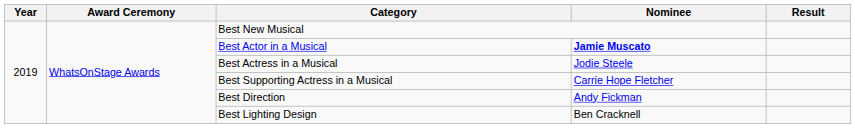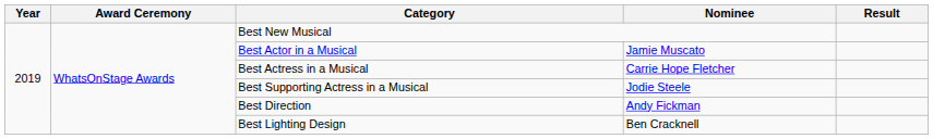 <table class="wikitable" style="width:100%;">
 <tr>
 <th style="width:5%;">Year</th>
 <th style="width:20%;">Award Ceremony</th>
 <th style="width:42%;">Category</th>
 <th style="width:23%;">Nominee</th>
 <th style="width:10%;">Result</th>
 </tr>
 <tr>
 <td rowspan="6" align="center">2019</td>
 <td rowspan="6"><a href='#'>WhatsOnStage Awards</a></td>
 <td colspan="2">Best New Musical</td>
 <td></td>
 </tr>
 <tr>
 <td><a href='#'>Best Actor in a Musical</a></td>
-<td><strong><a href='#'>Jamie Muscato</a></strong></td>
+<td><a href='#'>Jamie Muscato</a></td>
 <td></td>
 </tr>
 <tr>
 <td>Best Actress in a Musical</td>
-<td><a href='#'>Jodie Steele</a></td>
+<td><a href='#'>Carrie Hope Fletcher</a></td>
 <td></td>
 </tr>
 <tr>
 <td>Best Supporting Actress in a Musical</td>
-<td><a href='#'>Carrie Hope Fletcher</a></td>
+<td><a href='#'>Jodie Steele</a></td>
 <td></td>
 </tr>
 <tr>
 <td>Best Direction</td>
 <td><a href='#'>Andy Fickman</a></td>
 <td></td>
 </tr>
 <tr>
 <td>Best Lighting Design</td>
 <td>Ben Cracknell</td>
 <td></td>
 </tr>
 </table>
